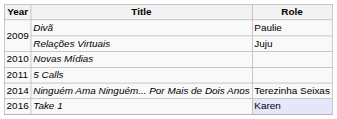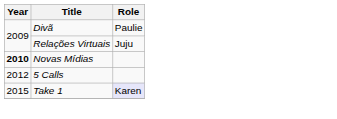 <table class="wikitable">
 <tr>
 <th>Year</th>
 <th>Title</th>
 <th>Role</th>
 </tr>
 <tr>
 <td rowspan=2>2009</td>
 <td><em>Divã</em></td>
 <td>Paulie</td>
 </tr>
 <tr>
 <td><em>Relações Virtuais</em></td>
 <td>Juju</td>
 </tr>
 <tr>
-<td>2010</td>
+<td><strong>2010</strong></td>
 <td><em>Novas Mídias</em></td>
 <td></td>
 </tr>
 <tr>
-<td>2011</td>
+<td>2012</td>
 <td><em>5 Calls</em></td>
 <td></td>
 </tr>
 <tr>
-<td>2014</td>
-<td><em>Ninguém Ama Ninguém... Por Mais de Dois Anos</em></td>
-<td>Terezinha Seixas</td>
-</tr>
-<tr>
-<td>2016</td>
+<td>2015</td>
 <td><em>Take 1</em></td>
 <td style="background: lavender;">Karen</td>
 </tr>
 <tr>
 </tr>
 </table>
